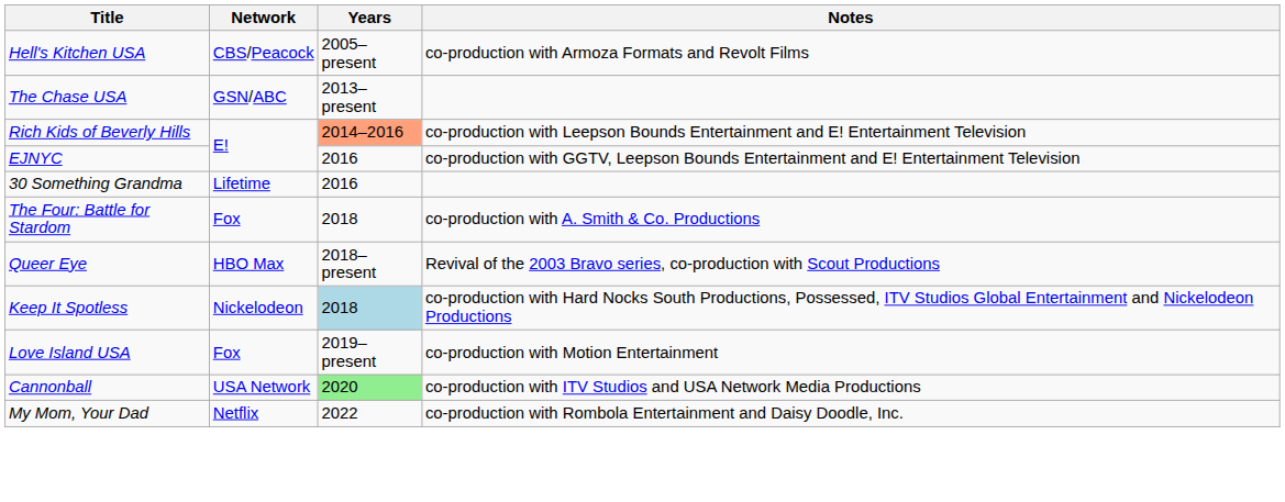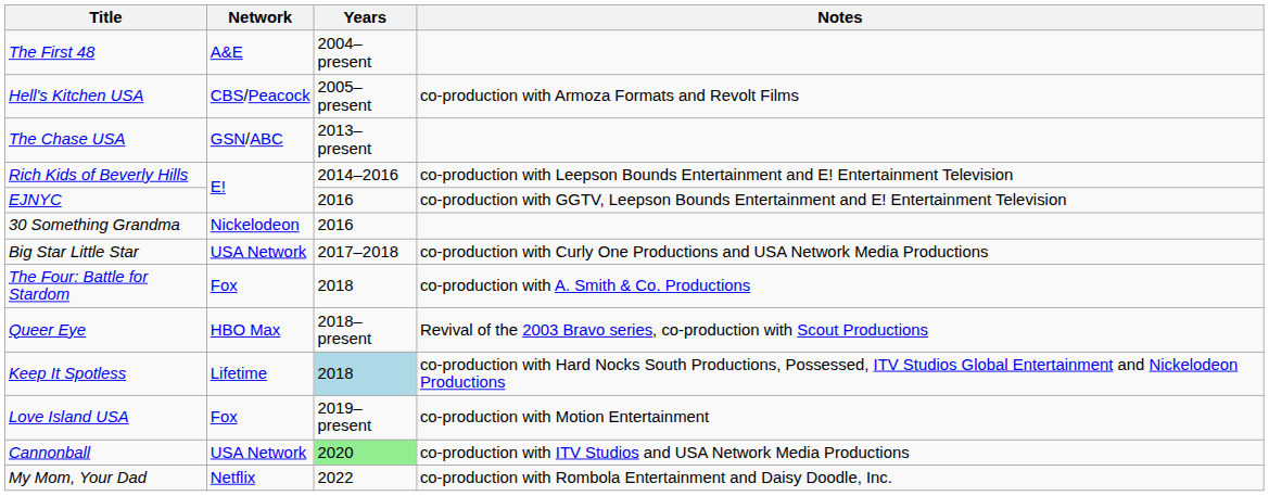 <table class="wikitable sortable">
 <tr>
 <th>Title</th>
 <th>Network</th>
 <th>Years</th>
 <th>Notes</th>
+</tr>
+<tr>
+<td><em><a href='#'>The First 48</a></em></td>
+<td><a href='#'>A&E</a></td>
+<td>2004–present</td>
+<td></td>
 </tr>
 <tr>
 <td><em><a href='#'>Hell's Kitchen USA</a></em></td>
 <td><a href='#'>CBS</a>/<a href='#'>Peacock</a></td>
 <td>2005–present</td>
 <td>co-production with Armoza Formats and Revolt Films</td>
 </tr>
 <tr>
 <td><em><a href='#'>The Chase USA</a></em></td>
 <td><a href='#'>GSN</a>/<a href='#'>ABC</a></td>
 <td>2013–present</td>
 <td></td>
 </tr>
 <tr>
 <td><em><a href='#'>Rich Kids of Beverly Hills</a></em></td>
 <td rowspan="2"><a href='#'>E!</a></td>
-<td style="background: lightsalmon;">2014–2016</td>
+<td>2014–2016</td>
 <td>co-production with Leepson Bounds Entertainment and E! Entertainment Television</td>
 </tr>
 <tr>
 <td><em><a href='#'>EJNYC</a></em></td>
 <td>2016</td>
 <td>co-production with GGTV, Leepson Bounds Entertainment and E! Entertainment Television</td>
 </tr>
 <tr>
 <td><em>30 Something Grandma</em></td>
-<td><a href='#'>Lifetime</a></td>
+<td><a href='#'>Nickelodeon</a></td>
 <td>2016</td>
 <td></td>
+</tr>
+<tr>
+<td><em>Big Star Little Star</em></td>
+<td><a href='#'>USA Network</a></td>
+<td>2017–2018</td>
+<td>co-production with Curly One Productions and USA Network Media Productions</td>
 </tr>
 <tr>
 <td><em><a href='#'>The Four: Battle for Stardom</a></em></td>
 <td><a href='#'>Fox</a></td>
 <td>2018</td>
 <td>co-production with <a href='#'>A. Smith & Co. Productions</a></td>
 </tr>
 <tr>
 <td><em><a href='#'>Queer Eye</a></em></td>
 <td><a href='#'>HBO Max</a></td>
 <td>2018–present</td>
 <td>Revival of the <a href='#'>2003 Bravo series</a>, co-production with <a href='#'>Scout Productions</a></td>
 </tr>
 <tr>
 <td><em><a href='#'>Keep It Spotless</a></em></td>
-<td><a href='#'>Nickelodeon</a></td>
+<td><a href='#'>Lifetime</a></td>
 <td style="background: lightblue;">2018</td>
 <td>co-production with Hard Nocks South Productions, Possessed, <a href='#'>ITV Studios Global Entertainment</a> and <a href='#'>Nickelodeon Productions</a></td>
 </tr>
 <tr>
 <td><em><a href='#'>Love Island USA</a></em></td>
 <td><a href='#'>Fox</a></td>
 <td>2019–present</td>
 <td>co-production with Motion Entertainment</td>
 </tr>
 <tr>
 <td><em><a href='#'>Cannonball</a></em></td>
 <td><a href='#'>USA Network</a></td>
 <td style="background: lightgreen;">2020</td>
 <td>co-production with <a href='#'>ITV Studios</a> and USA Network Media Productions</td>
 </tr>
 <tr>
 <td><em>My Mom, Your Dad</em></td>
 <td><a href='#'>Netflix</a></td>
 <td>2022</td>
 <td>co-production with Rombola Entertainment and Daisy Doodle, Inc.</td>
 </tr>
 </table>
